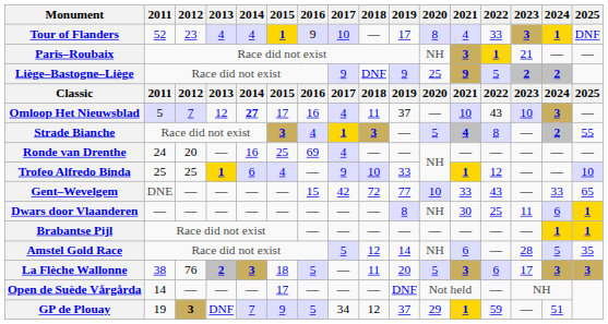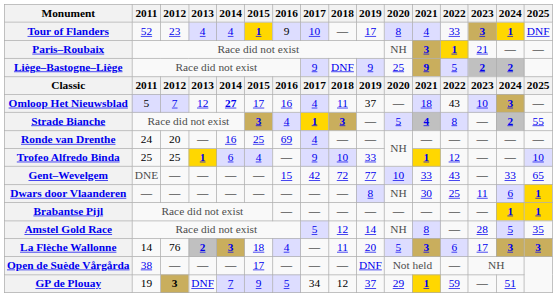 <table class="wikitable plainrowheaders">
 <tr>
 <th>Monument</th>
 <th>2011</th>
 <th>2012</th>
 <th>2013</th>
 <th>2014</th>
 <th>2015</th>
 <th>2016</th>
 <th>2017</th>
 <th>2018</th>
 <th>2019</th>
 <th>2020</th>
 <th>2021</th>
 <th>2022</th>
 <th>2023</th>
 <th>2024</th>
 <th>2025</th>
 </tr>
 <tr style="text-align:center;">
 <th scope="row"><a href='#'>Tour of Flanders</a></th>
 <td><a href='#'>52</a></td>
 <td><a href='#'>23</a></td>
 <td style="background:#ddf;"><a href='#'>4</a></td>
 <td style="background:#ddf;"><a href='#'>4</a></td>
 <td style="background:gold;"><a href='#'><strong>1</strong></a></td>
 <td style="background:#ddf;">9</td>
 <td style="background:#ddf;"><a href='#'>10</a></td>
 <td>—</td>
 <td><a href='#'>17</a></td>
 <td style="background:#ddf;"><a href='#'>8</a></td>
 <td style="background:#ddf;"><a href='#'>4</a></td>
 <td><a href='#'>33</a></td>
 <th style="background:#C9AE5D;"><a href='#'>3</a></th>
 <td style="background:gold;"><a href='#'><strong>1</strong></a></td>
 <td><a href='#'>DNF</a></td>
 </tr>
 <tr style="text-align:center;">
 <th scope="row"><a href='#'>Paris–Roubaix</a></th>
 <td style="color:#4d4d4d;" colspan=9>Race did not exist</td>
 <td style="color:#4d4d4d;">NH</td>
 <th style="background:#C9AE5D;"><a href='#'>3</a></th>
 <th style="background:gold;"><a href='#'>1</a></th>
 <td><a href='#'>21</a></td>
 <td>—</td>
 <td>—</td>
 </tr>
 <tr style="text-align:center;">
 <th scope="row"><a href='#'>Liège–Bastogne–Liège</a></th>
 <td style="color:#4d4d4d;" colspan=6>Race did not exist</td>
 <td style="background:#ddf;"><a href='#'>9</a></td>
 <td><a href='#'>DNF</a></td>
 <td style="background:#ddf;"><a href='#'>9</a></td>
 <td><a href='#'>25</a></td>
 <th style="background:#C9AE5D;"><a href='#'>9</a></th>
 <td style="background:#ddf;"><a href='#'>5</a></td>
 <th style="background:#C0C0C0;"><a href='#'>2</a></th>
 <th style="background:#C0C0C0;"><a href='#'>2</a></th>
 <td></td>
 </tr>
 <tr>
 <th>Classic</th>
 <th>2011</th>
 <th>2012</th>
 <th>2013</th>
 <th>2014</th>
 <th>2015</th>
 <th>2016</th>
 <th>2017</th>
 <th>2018</th>
 <th>2019</th>
 <th>2020</th>
 <th>2021</th>
 <th>2022</th>
 <th>2023</th>
 <th>2024</th>
 <th>2025</th>
 </tr>
 <tr style="text-align:center;">
 <th scope="row"><a href='#'>Omloop Het Nieuwsblad</a></th>
 <td style="background:#ddf;">5</td>
 <td style="background:#ddf;"><a href='#'>7</a></td>
 <td><a href='#'>12</a></td>
 <td><strong><a href='#'>27</a></strong></td>
 <td><a href='#'>17</a></td>
 <td><a href='#'>16</a></td>
 <td style="background:#ddf;"><a href='#'>4</a></td>
 <td><a href='#'>11</a></td>
 <td>37</td>
 <td>—</td>
-<td style="background:#ddf;"><a href='#'>10</a></td>
+<td style="background:#ddf;"><a href='#'>18</a></td>
 <td>43</td>
 <td style="background:#ddf;"><a href='#'>10</a></td>
 <th style="background:#C9AE5D;"><a href='#'>3</a></th>
 <td>—</td>
 </tr>
 <tr style="text-align:center;">
 <th scope="row"><a href='#'>Strade Bianche</a></th>
 <td style="color:#4d4d4d;" colspan=4>Race did not exist</td>
 <td style="background:#C9AE5D;"><a href='#'><strong>3</strong></a></td>
 <td style="background:#ddf;"><a href='#'>4</a></td>
 <td style="background:gold;"><a href='#'><strong>1</strong></a></td>
 <td style="background:#C9AE5D;"><a href='#'><strong>3</strong></a></td>
 <td>—</td>
 <td style="background:#ddf;"><a href='#'>5</a></td>
 <td style="background:#C0C0C0;"><a href='#'><strong>4</strong></a></td>
 <td style="background:#ddf;"><a href='#'>8</a></td>
 <td>—</td>
 <td style="background:#C0C0C0;"><a href='#'><strong>2</strong></a></td>
 <td><a href='#'>55</a></td>
 </tr>
 <tr style="text-align:center;">
 <th scope="row"><a href='#'>Ronde van Drenthe</a></th>
 <td>24</td>
 <td>20</td>
 <td>—</td>
 <td><a href='#'>16</a></td>
 <td><a href='#'>25</a></td>
 <td><a href='#'>69</a></td>
 <td style="background:#ddf;"><a href='#'>4</a></td>
 <td>—</td>
 <td>—</td>
 <td style="color:#4d4d4d;" rowspan=2>NH</td>
 <td>—</td>
 <td>—</td>
 <td>—</td>
 <td>—</td>
 <td>—</td>
 </tr>
 <tr style="text-align:center;">
 <th scope="row"><a href='#'>Trofeo Alfredo Binda</a></th>
 <td>25</td>
 <td>25</td>
 <td style="background:gold;"><a href='#'><strong>1</strong></a></td>
 <td style="background:#ddf;"><a href='#'>6</a></td>
 <td style="background:#ddf;"><a href='#'>4</a></td>
 <td>—</td>
 <td style="background:#ddf;"><a href='#'>9</a></td>
 <td style="background:#ddf;"><a href='#'>10</a></td>
 <td><a href='#'>33</a></td>
 <td style="background:gold;"><a href='#'><strong>1</strong></a></td>
 <td><a href='#'>12</a></td>
 <td>—</td>
 <td>—</td>
 <td style="background:#ddf;"><a href='#'>10</a></td>
 </tr>
 <tr style="text-align:center;">
 <th scope="row"><a href='#'>Gent–Wevelgem</a></th>
 <td style="color:#4d4d4d;">DNE</td>
 <td>—</td>
 <td>—</td>
 <td>—</td>
 <td>—</td>
 <td><a href='#'>15</a></td>
 <td><a href='#'>42</a></td>
 <td><a href='#'>72</a></td>
 <td><a href='#'>77</a></td>
 <td style="background:#ddf;"><a href='#'>10</a></td>
 <td><a href='#'>33</a></td>
 <td><a href='#'>43</a></td>
 <td>—</td>
 <td><a href='#'>33</a></td>
 <td><a href='#'>65</a></td>
 </tr>
 <tr style="text-align:center;">
 <th scope="row"><a href='#'>Dwars door Vlaanderen</a></th>
 <td>—</td>
 <td>—</td>
 <td>—</td>
 <td>—</td>
 <td>—</td>
 <td>—</td>
 <td>—</td>
 <td>—</td>
 <td style="background:#ddf;"><a href='#'>8</a></td>
 <td style="color:#4d4d4d;">NH</td>
 <td><a href='#'>30</a></td>
 <td><a href='#'>25</a></td>
 <td><a href='#'>11</a></td>
 <td style="background:#ddf;"><a href='#'>6</a></td>
 <td style="background:gold;"><a href='#'><strong>1</strong></a></td>
 </tr>
 <tr style="text-align:center;">
 <th scope="row"><a href='#'>Brabantse Pijl</a></th>
 <td style="color:#4d4d4d;" colspan=5>Race did not exist</td>
 <td>—</td>
 <td>—</td>
 <td>—</td>
 <td>—</td>
 <td>—</td>
 <td>—</td>
 <td>—</td>
 <td>—</td>
 <td style="background:gold;"><a href='#'><strong>1</strong></a></td>
 <td style="background:gold;"><a href='#'><strong>1</strong></a></td>
 </tr>
 <tr style="text-align:center;">
 <th scope="row"><a href='#'>Amstel Gold Race</a></th>
 <td style="color:#4d4d4d;" colspan=6>Race did not exist</td>
 <td style="background:#ddf;"><a href='#'>5</a></td>
 <td><a href='#'>12</a></td>
 <td><a href='#'>14</a></td>
 <td style="color:#4d4d4d;">NH</td>
-<td style="background:#ddf;"><a href='#'>6</a></td>
+<td style="background:#ddf;"><a href='#'>8</a></td>
 <td>—</td>
 <td><a href='#'>28</a></td>
 <td style="background:#ddf;"><a href='#'>5</a></td>
 <td><a href='#'>35</a></td>
 </tr>
 <tr style="text-align:center;">
 <th scope="row"><a href='#'>La Flèche Wallonne</a></th>
-<td><a href='#'>38</a></td>
+<td>14</td>
 <td>76</td>
 <th style="background:#C0C0C0;"><a href='#'>2</a></th>
 <th style="background:#C9AE5D;"><a href='#'>3</a></th>
 <td><a href='#'>18</a></td>
-<td style="background:#ddf;"><a href='#'>5</a></td>
+<td style="background:#ddf;"><a href='#'>4</a></td>
 <td>—</td>
 <td><a href='#'>11</a></td>
 <td><a href='#'>20</a></td>
 <td style="background:#ddf;"><a href='#'>5</a></td>
 <th style="background:#C9AE5D;"><a href='#'>3</a></th>
 <td style="background:#ddf;"><a href='#'>6</a></td>
 <td><a href='#'>17</a></td>
 <th style="background:#C9AE5D;"><a href='#'>3</a></th>
 <th style="background:#C9AE5D;"><a href='#'>3</a></th>
 </tr>
 <tr style="text-align:center;">
 <th scope="row"><a href='#'>Open de Suède Vårgårda</a></th>
-<td>14</td>
+<td><a href='#'>38</a></td>
 <td>—</td>
 <td>—</td>
 <td>—</td>
 <td><a href='#'>17</a></td>
 <td>—</td>
 <td>—</td>
 <td>—</td>
 <td><a href='#'>DNF</a></td>
 <td style="color:#4d4d4d;" colspan=2>Not held</td>
 <td>—</td>
 <td style="color:#4d4d4d;" colspan=2>NH</td>
 </tr>
 <tr style="text-align:center;">
 <th scope="row"><a href='#'>GP de Plouay</a></th>
 <td>19</td>
 <td style="background:#C9AE5D;"><strong>3</strong></td>
 <td><a href='#'>DNF</a></td>
 <td style="background:#ddf;"><a href='#'>7</a></td>
 <td style="background:#ddf;"><a href='#'>9</a></td>
 <td style="background:#ddf;"><a href='#'>5</a></td>
 <td>34</td>
 <td>12</td>
 <td><a href='#'>37</a></td>
 <td><a href='#'>29</a></td>
 <th style="background:gold;"><a href='#'>1</a></th>
 <td><a href='#'>59</a></td>
 <td>—</td>
 <td><a href='#'>51</a></td>
 </tr>
 </table>
